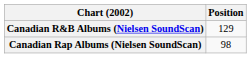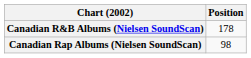 <table class="wikitable sortable plainrowheaders" style="text-align:center;">
 <tr>
 <th scope="col">Chart (2002)</th>
 <th scope="col">Position</th>
 </tr>
 <tr>
 <th scope="row">Canadian R&B Albums (<a href='#'>Nielsen SoundScan</a>)</th>
-<td>129</td>
+<td>178</td>
 </tr>
 <tr>
 <th scope="row">Canadian Rap Albums (Nielsen SoundScan)</th>
 <td>98</td>
 </tr>
 </table>
